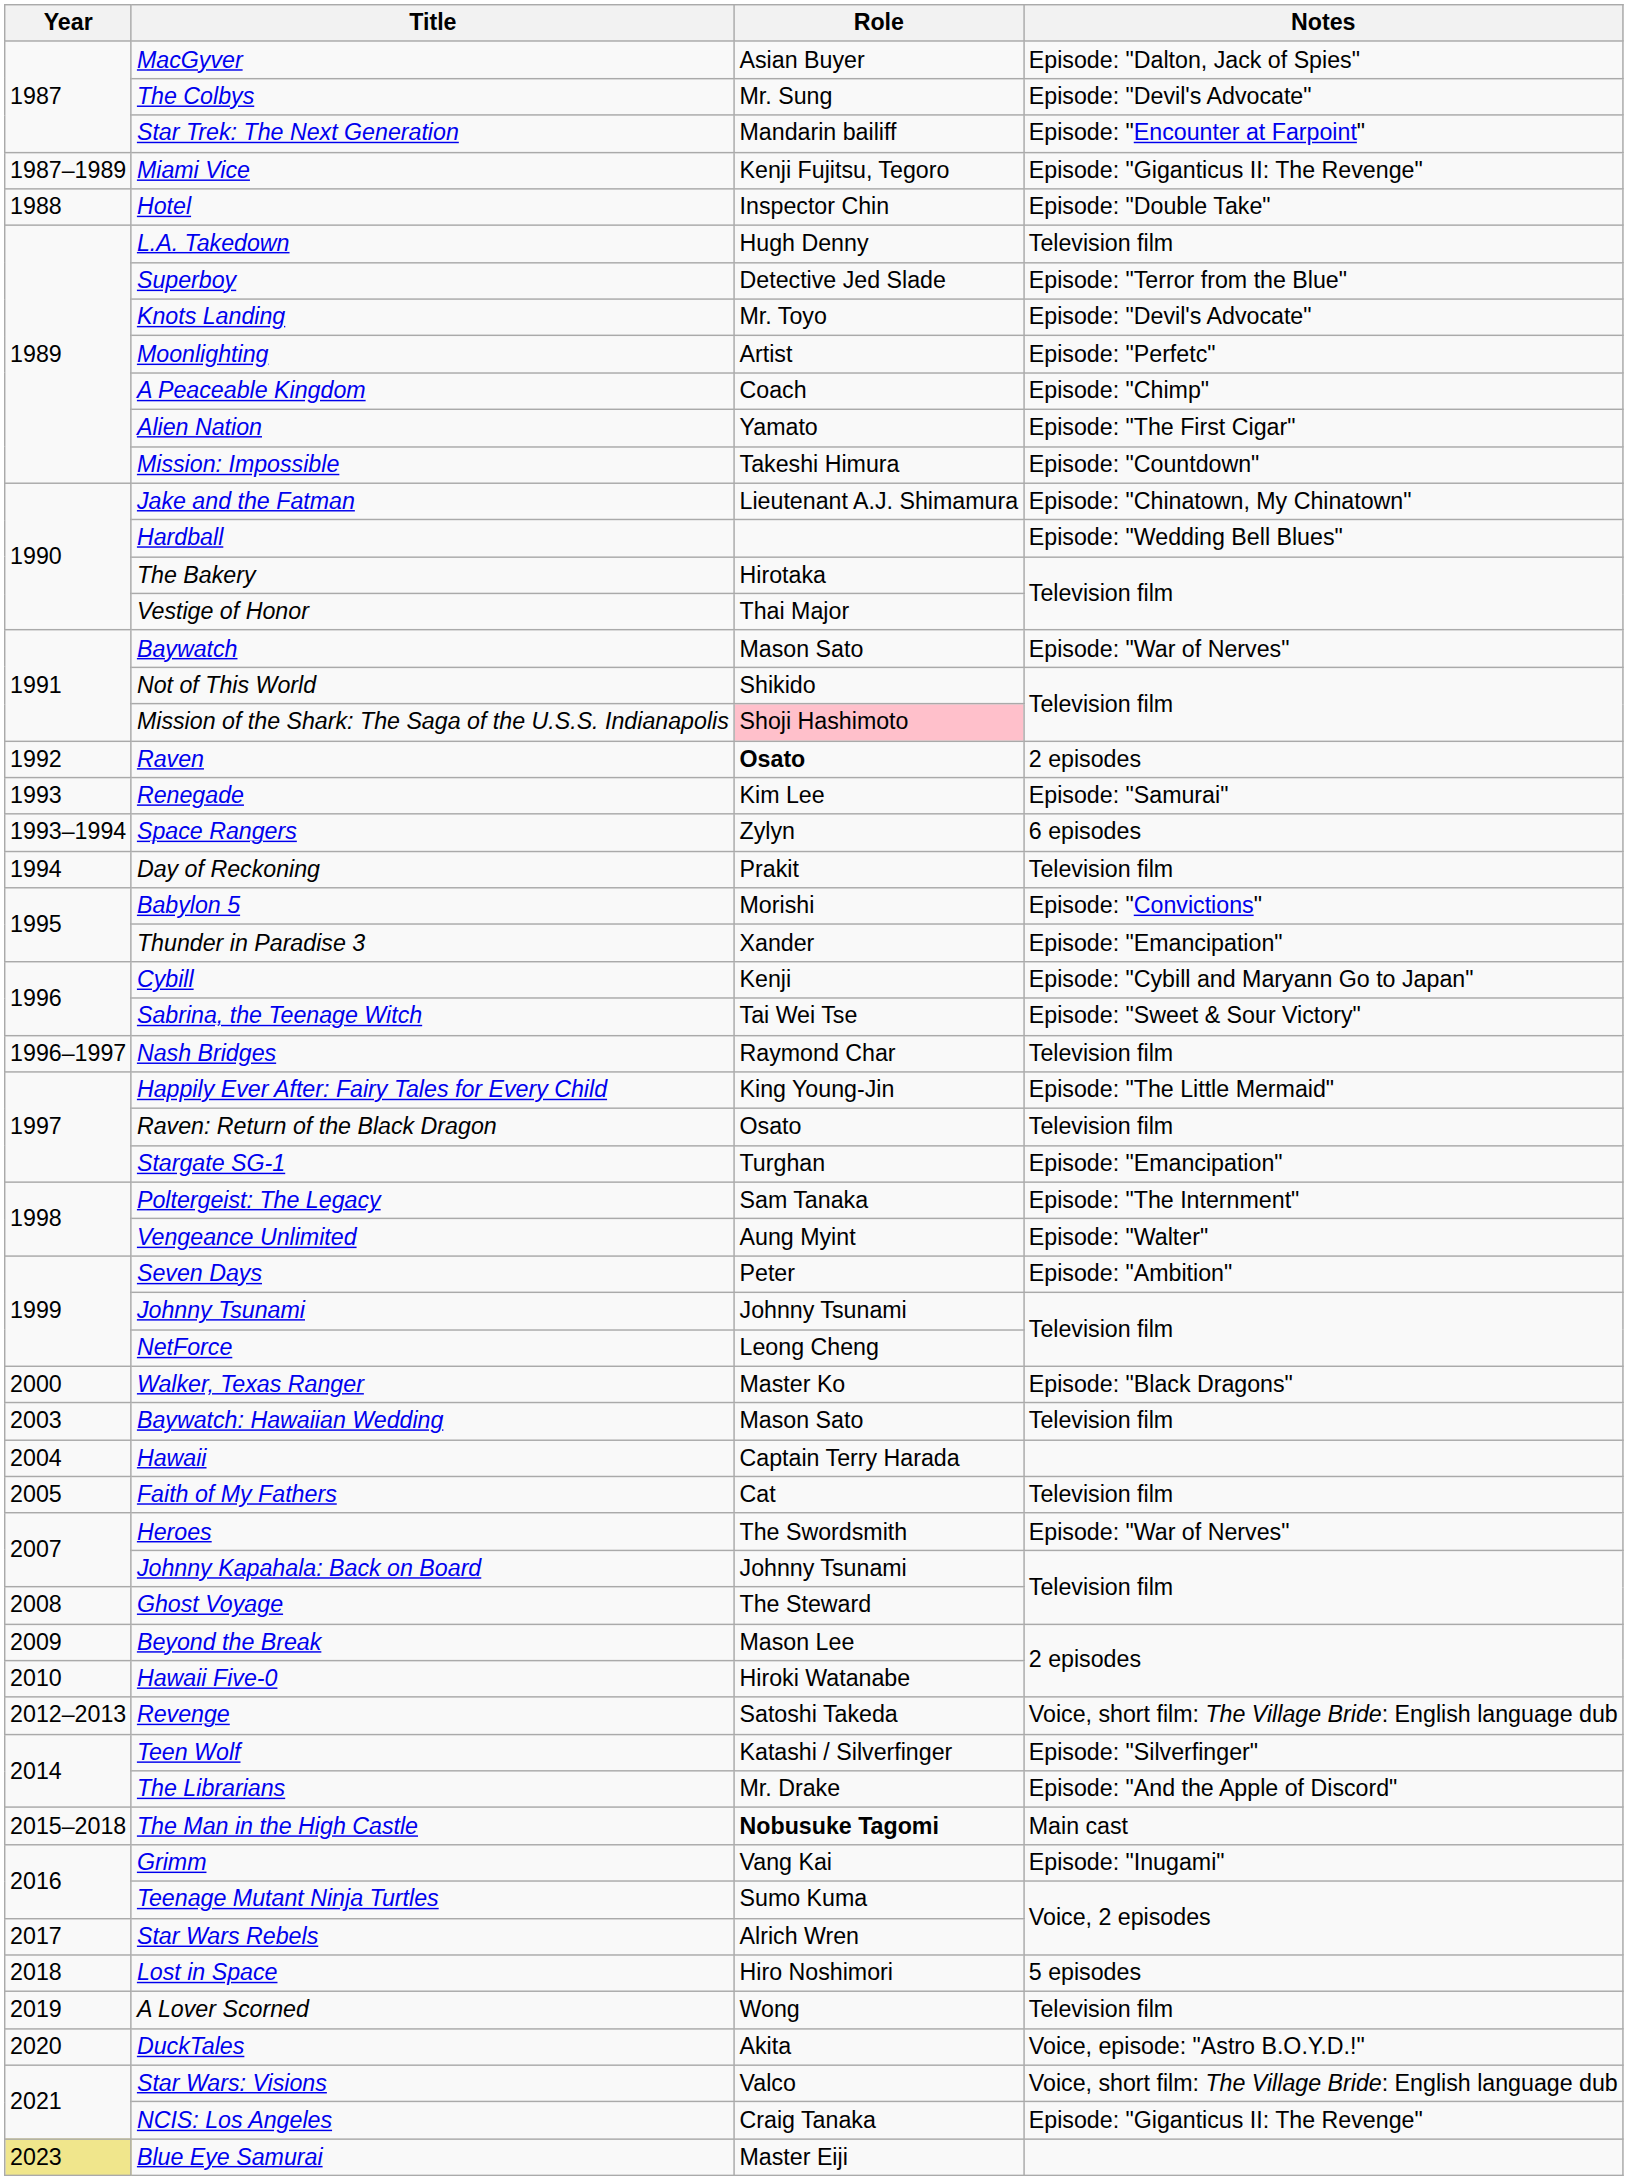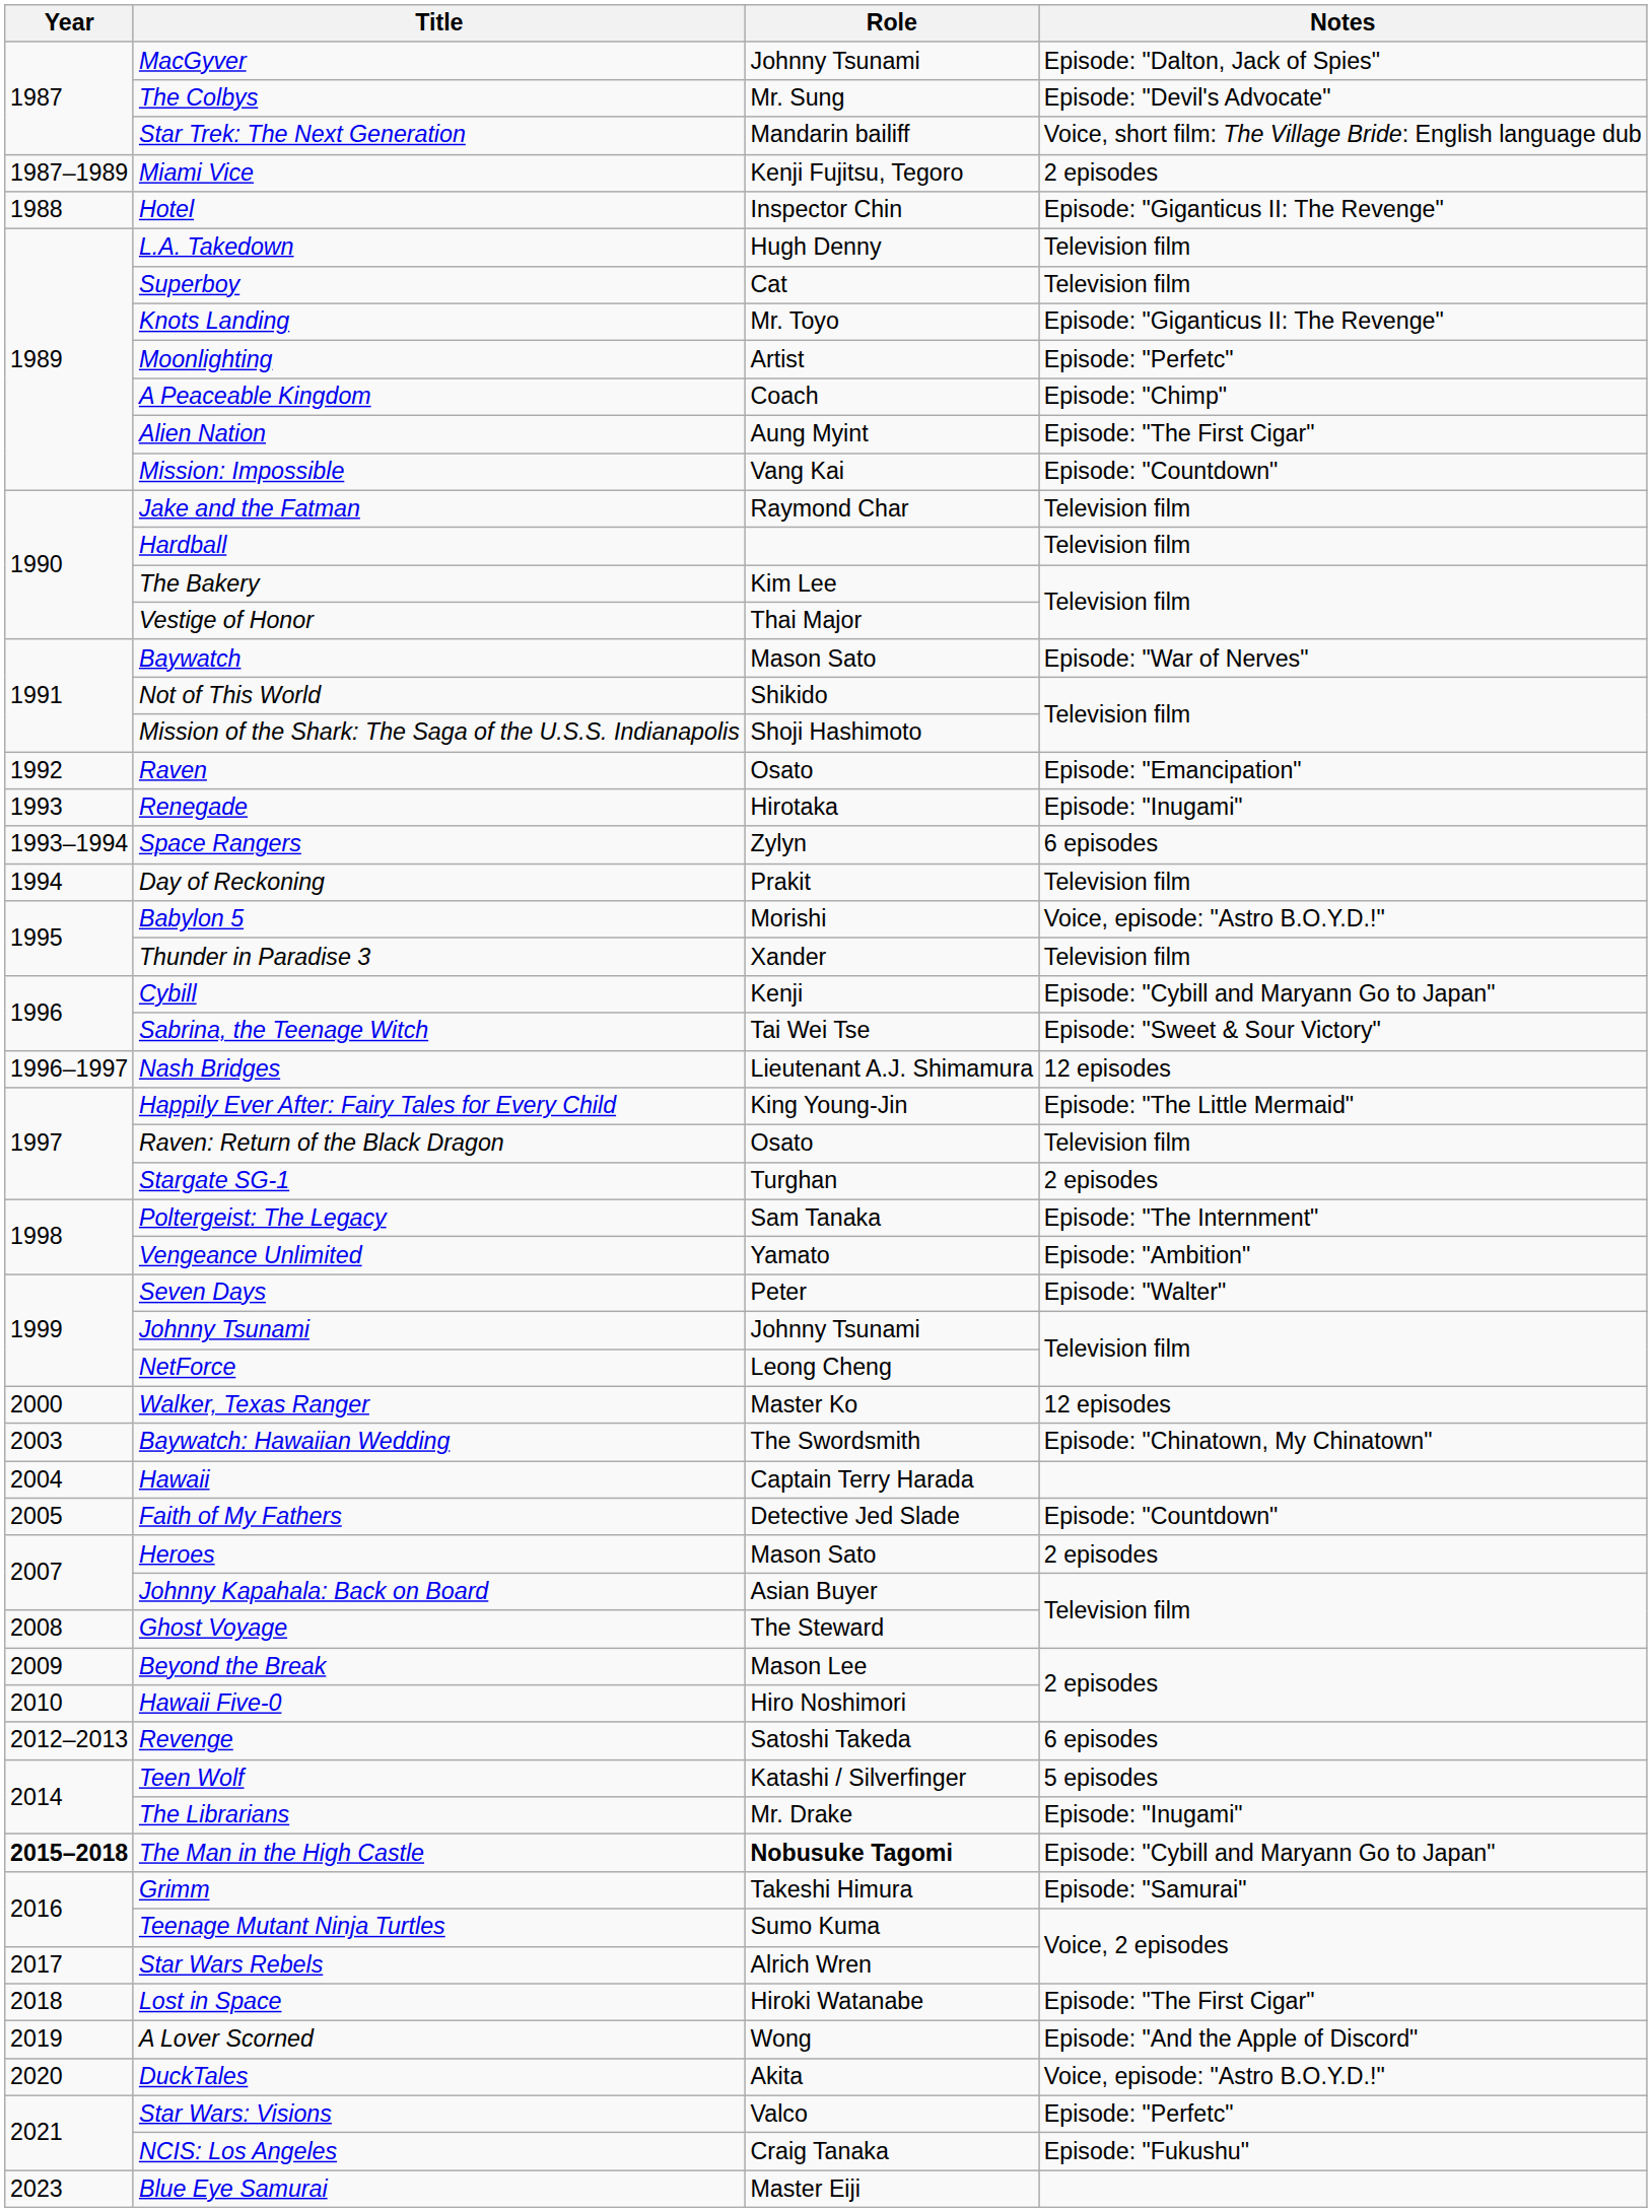 <table class="wikitable sortable">
 <tr>
 <th>Year</th>
 <th>Title</th>
 <th>Role</th>
 <th>Notes</th>
 </tr>
 <tr>
 <td rowspan="3">1987</td>
 <td><em><a href='#'>MacGyver</a></em></td>
-<td>Asian Buyer</td>
+<td>Johnny Tsunami</td>
 <td>Episode: "Dalton, Jack of Spies"</td>
 </tr>
 <tr>
 <td><em><a href='#'>The Colbys</a></em></td>
 <td>Mr. Sung</td>
 <td>Episode: "Devil's Advocate"</td>
 </tr>
 <tr>
 <td><em><a href='#'>Star Trek: The Next Generation</a></em></td>
 <td>Mandarin bailiff</td>
-<td>Episode: "<a href='#'>Encounter at Farpoint</a>"</td>
+<td>Voice, short film: <em>The Village Bride</em>: English language dub</td>
 </tr>
 <tr>
 <td>1987–1989</td>
 <td><em><a href='#'>Miami Vice</a></em></td>
 <td>Kenji Fujitsu, Tegoro</td>
-<td>Episode: "Giganticus II: The Revenge"</td>
+<td>2 episodes</td>
 </tr>
 <tr>
 <td>1988</td>
 <td><em><a href='#'>Hotel</a></em></td>
 <td>Inspector Chin</td>
-<td>Episode: "Double Take"</td>
+<td>Episode: "Giganticus II: The Revenge"</td>
 </tr>
 <tr>
 <td rowspan="7">1989</td>
 <td><em><a href='#'>L.A. Takedown</a></em></td>
 <td>Hugh Denny</td>
 <td>Television film</td>
 </tr>
 <tr>
 <td><em><a href='#'>Superboy</a></em></td>
-<td>Detective Jed Slade</td>
-<td>Episode: "Terror from the Blue"</td>
+<td>Cat</td>
+<td>Television film</td>
 </tr>
 <tr>
 <td><em><a href='#'>Knots Landing</a></em></td>
 <td>Mr. Toyo</td>
-<td>Episode: "Devil's Advocate"</td>
+<td>Episode: "Giganticus II: The Revenge"</td>
 </tr>
 <tr>
 <td><em><a href='#'>Moonlighting</a></em></td>
 <td>Artist</td>
 <td>Episode: "Perfetc"</td>
 </tr>
 <tr>
 <td><em><a href='#'>A Peaceable Kingdom</a></em></td>
 <td>Coach</td>
 <td>Episode: "Chimp"</td>
 </tr>
 <tr>
 <td><em><a href='#'>Alien Nation</a></em></td>
-<td>Yamato</td>
+<td>Aung Myint</td>
 <td>Episode: "The First Cigar"</td>
 </tr>
 <tr>
 <td><em><a href='#'>Mission: Impossible</a></em></td>
-<td>Takeshi Himura</td>
+<td>Vang Kai</td>
 <td>Episode: "Countdown"</td>
 </tr>
 <tr>
 <td rowspan="4">1990</td>
 <td><em><a href='#'>Jake and the Fatman</a></em></td>
-<td>Lieutenant A.J. Shimamura</td>
-<td>Episode: "Chinatown, My Chinatown"</td>
+<td>Raymond Char</td>
+<td>Television film</td>
 </tr>
 <tr>
 <td><em><a href='#'>Hardball</a></em></td>
 <td></td>
-<td>Episode: "Wedding Bell Blues"</td>
+<td>Television film</td>
 </tr>
 <tr>
 <td><em>The Bakery</em></td>
-<td>Hirotaka</td>
+<td>Kim Lee</td>
 <td rowspan="2">Television film</td>
 </tr>
 <tr>
 <td><em>Vestige of Honor</em></td>
 <td>Thai Major</td>
 </tr>
 <tr>
 <td rowspan="3">1991</td>
 <td><em><a href='#'>Baywatch</a></em></td>
 <td>Mason Sato</td>
 <td>Episode: "War of Nerves"</td>
 </tr>
 <tr>
 <td><em>Not of This World</em></td>
 <td>Shikido</td>
 <td rowspan="2">Television film</td>
 </tr>
 <tr>
 <td><em>Mission of the Shark: The Saga of the U.S.S. Indianapolis</em></td>
-<td style="background: pink;">Shoji Hashimoto</td>
+<td>Shoji Hashimoto</td>
 </tr>
 <tr>
 <td>1992</td>
 <td><em><a href='#'>Raven</a></em></td>
-<td><strong>Osato</strong></td>
-<td>2 episodes</td>
+<td>Osato</td>
+<td>Episode: "Emancipation"</td>
 </tr>
 <tr>
 <td>1993</td>
 <td><em><a href='#'>Renegade</a></em></td>
-<td>Kim Lee</td>
-<td>Episode: "Samurai"</td>
+<td>Hirotaka</td>
+<td>Episode: "Inugami"</td>
 </tr>
 <tr>
 <td>1993–1994</td>
 <td><em><a href='#'>Space Rangers</a></em></td>
 <td>Zylyn</td>
 <td>6 episodes</td>
 </tr>
 <tr>
 <td>1994</td>
 <td><em>Day of Reckoning</em></td>
 <td>Prakit</td>
 <td>Television film</td>
 </tr>
 <tr>
 <td rowspan="2">1995</td>
 <td><em><a href='#'>Babylon 5</a></em></td>
 <td>Morishi</td>
-<td>Episode: "<a href='#'>Convictions</a>"</td>
+<td>Voice, episode: "Astro B.O.Y.D.!" </td>
 </tr>
 <tr>
 <td><em>Thunder in Paradise 3</em></td>
 <td>Xander</td>
-<td>Episode: "Emancipation"</td>
+<td>Television film</td>
 </tr>
 <tr>
 <td rowspan="2">1996</td>
 <td><em><a href='#'>Cybill</a></em></td>
 <td>Kenji</td>
 <td>Episode: "Cybill and Maryann Go to Japan"</td>
 </tr>
 <tr>
 <td><em><a href='#'>Sabrina, the Teenage Witch</a></em></td>
 <td>Tai Wei Tse</td>
 <td>Episode: "Sweet & Sour Victory"</td>
 </tr>
 <tr>
 <td>1996–1997</td>
 <td><em><a href='#'>Nash Bridges</a></em></td>
-<td>Raymond Char</td>
-<td>Television film</td>
+<td>Lieutenant A.J. Shimamura</td>
+<td>12 episodes</td>
 </tr>
 <tr>
 <td rowspan="3">1997</td>
 <td><em><a href='#'>Happily Ever After: Fairy Tales for Every Child</a></em></td>
 <td>King Young-Jin</td>
 <td>Episode: "The Little Mermaid"</td>
 </tr>
 <tr>
 <td><em>Raven: Return of the Black Dragon</em></td>
 <td>Osato</td>
 <td>Television film</td>
 </tr>
 <tr>
 <td><em><a href='#'>Stargate SG-1</a></em></td>
 <td>Turghan</td>
-<td>Episode: "Emancipation"</td>
+<td>2 episodes</td>
 </tr>
 <tr>
 <td rowspan="2">1998</td>
 <td><em><a href='#'>Poltergeist: The Legacy</a></em></td>
 <td>Sam Tanaka</td>
 <td>Episode: "The Internment"</td>
 </tr>
 <tr>
 <td><em><a href='#'>Vengeance Unlimited</a></em></td>
-<td>Aung Myint</td>
-<td>Episode: "Walter"</td>
+<td>Yamato</td>
+<td>Episode: "Ambition"</td>
 </tr>
 <tr>
 <td rowspan="3">1999</td>
 <td><em><a href='#'>Seven Days</a></em></td>
 <td>Peter</td>
-<td>Episode: "Ambition"</td>
+<td>Episode: "Walter"</td>
 </tr>
 <tr>
 <td><em><a href='#'>Johnny Tsunami</a></em></td>
 <td>Johnny Tsunami</td>
 <td rowspan="2">Television film</td>
 </tr>
 <tr>
 <td><em><a href='#'>NetForce</a></em></td>
 <td>Leong Cheng</td>
 </tr>
 <tr>
 <td>2000</td>
 <td><em><a href='#'>Walker, Texas Ranger</a></em></td>
 <td>Master Ko</td>
-<td>Episode: "Black Dragons"</td>
+<td>12 episodes</td>
 </tr>
 <tr>
 <td>2003</td>
 <td><em><a href='#'>Baywatch: Hawaiian Wedding</a></em></td>
-<td>Mason Sato</td>
-<td>Television film</td>
+<td>The Swordsmith</td>
+<td>Episode: "Chinatown, My Chinatown"</td>
 </tr>
 <tr>
 <td>2004</td>
 <td><em><a href='#'>Hawaii</a></em></td>
 <td>Captain Terry Harada</td>
 <td></td>
 </tr>
 <tr>
 <td>2005</td>
 <td><em><a href='#'>Faith of My Fathers</a></em></td>
-<td>Cat</td>
-<td>Television film</td>
+<td>Detective Jed Slade</td>
+<td>Episode: "Countdown"</td>
 </tr>
 <tr>
 <td rowspan="2">2007</td>
 <td><em><a href='#'>Heroes</a></em></td>
-<td>The Swordsmith</td>
-<td>Episode: "War of Nerves"</td>
+<td>Mason Sato</td>
+<td>2 episodes</td>
 </tr>
 <tr>
 <td><em><a href='#'>Johnny Kapahala: Back on Board</a></em></td>
-<td>Johnny Tsunami</td>
+<td>Asian Buyer</td>
 <td rowspan="2">Television film</td>
 </tr>
 <tr>
 <td>2008</td>
 <td><em><a href='#'>Ghost Voyage</a></em></td>
 <td>The Steward</td>
 </tr>
 <tr>
 <td>2009</td>
 <td><em><a href='#'>Beyond the Break</a></em></td>
 <td>Mason Lee</td>
 <td rowspan="2">2 episodes</td>
 </tr>
 <tr>
 <td>2010</td>
 <td><em><a href='#'>Hawaii Five-0</a></em></td>
-<td>Hiroki Watanabe</td>
+<td>Hiro Noshimori</td>
 </tr>
 <tr>
 <td>2012–2013</td>
 <td><em><a href='#'>Revenge</a></em></td>
 <td>Satoshi Takeda</td>
-<td>Voice, short film: <em>The Village Bride</em>: English language dub</td>
+<td>6 episodes</td>
 </tr>
 <tr>
 <td rowspan="2">2014</td>
 <td><em><a href='#'>Teen Wolf</a></em></td>
 <td>Katashi / Silverfinger</td>
-<td>Episode: "Silverfinger"</td>
+<td>5 episodes</td>
 </tr>
 <tr>
 <td><em><a href='#'>The Librarians</a></em></td>
 <td>Mr. Drake</td>
-<td>Episode: "And the Apple of Discord"</td>
+<td>Episode: "Inugami"</td>
 </tr>
 <tr>
-<td>2015–2018</td>
+<td><strong>2015–2018</strong></td>
 <td><em><a href='#'>The Man in the High Castle</a></em></td>
 <td><strong>Nobusuke Tagomi</strong></td>
-<td>Main cast</td>
+<td>Episode: "Cybill and Maryann Go to Japan"</td>
 </tr>
 <tr>
 <td rowspan="2">2016</td>
 <td><em><a href='#'>Grimm</a></em></td>
-<td>Vang Kai</td>
-<td>Episode: "Inugami"</td>
+<td>Takeshi Himura</td>
+<td>Episode: "Samurai"</td>
 </tr>
 <tr>
 <td><em><a href='#'>Teenage Mutant Ninja Turtles</a></em></td>
 <td>Sumo Kuma</td>
 <td rowspan="2">Voice, 2 episodes</td>
 </tr>
 <tr>
 <td>2017</td>
 <td><em><a href='#'>Star Wars Rebels</a></em></td>
 <td>Alrich Wren</td>
 </tr>
 <tr>
 <td>2018</td>
 <td><em><a href='#'>Lost in Space</a></em></td>
-<td>Hiro Noshimori</td>
-<td>5 episodes</td>
+<td>Hiroki Watanabe</td>
+<td>Episode: "The First Cigar"</td>
 </tr>
 <tr>
 <td>2019</td>
 <td><em>A Lover Scorned</em></td>
 <td>Wong</td>
-<td>Television film</td>
+<td>Episode: "And the Apple of Discord"</td>
 </tr>
 <tr>
 <td>2020</td>
 <td><em><a href='#'>DuckTales</a></em></td>
 <td>Akita</td>
 <td>Voice, episode: "Astro B.O.Y.D.!" </td>
 </tr>
 <tr>
 <td rowspan="2">2021</td>
 <td><em><a href='#'>Star Wars: Visions</a></em></td>
 <td>Valco</td>
-<td>Voice, short film: <em>The Village Bride</em>: English language dub</td>
+<td>Episode: "Perfetc"</td>
 </tr>
 <tr>
 <td><em><a href='#'>NCIS: Los Angeles</a></em></td>
 <td>Craig Tanaka</td>
-<td>Episode: "Giganticus II: The Revenge"</td>
+<td>Episode: "Fukushu"</td>
 </tr>
 <tr>
-<td style="background: khaki;">2023</td>
+<td>2023</td>
 <td><em><a href='#'>Blue Eye Samurai</a></em></td>
 <td>Master Eiji</td>
 <td></td>
 </tr>
 </table>
